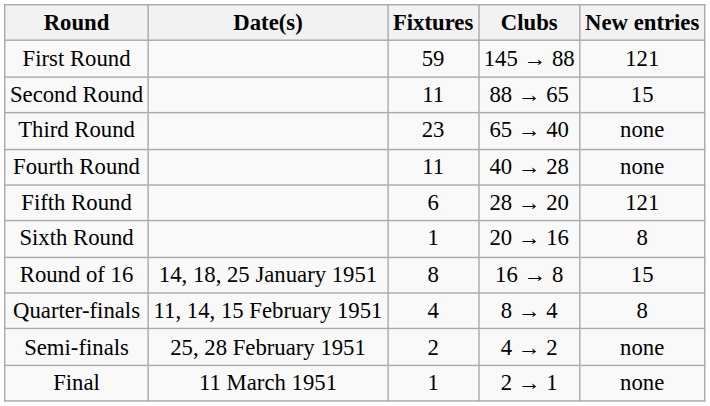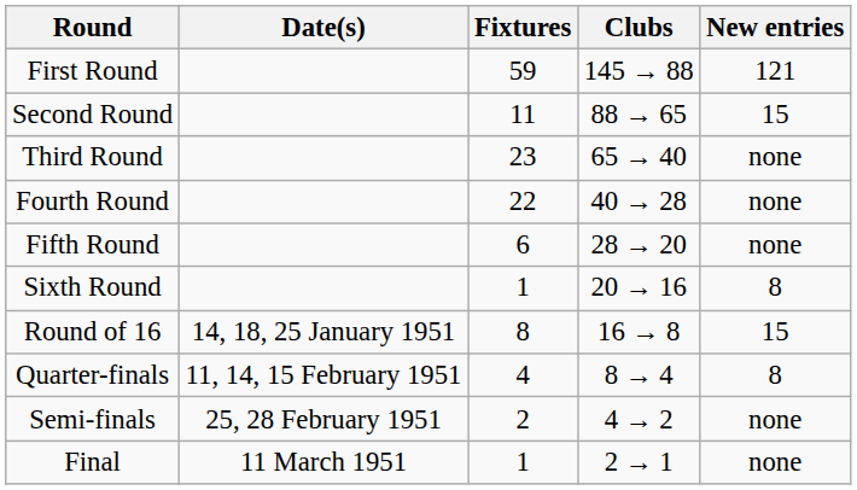 <table class="wikitable" style="text-align:center">
 <tr>
 <th>Round</th>
 <th>Date(s)</th>
 <th>Fixtures</th>
 <th>Clubs</th>
 <th>New entries</th>
 </tr>
 <tr>
 <td>First Round</td>
 <td></td>
 <td>59</td>
 <td>145 → 88</td>
 <td>121</td>
 </tr>
 <tr>
 <td>Second Round</td>
 <td></td>
 <td>11</td>
 <td>88 → 65</td>
 <td>15</td>
 </tr>
 <tr>
 <td>Third Round</td>
 <td></td>
 <td>23</td>
 <td>65 → 40</td>
 <td>none</td>
 </tr>
 <tr>
 <td>Fourth Round</td>
 <td></td>
-<td>11</td>
+<td>22</td>
 <td>40 → 28</td>
 <td>none</td>
 </tr>
 <tr>
 <td>Fifth Round</td>
 <td></td>
 <td>6</td>
 <td>28 → 20</td>
-<td>121</td>
+<td>none</td>
 </tr>
 <tr>
 <td>Sixth Round</td>
 <td></td>
 <td>1</td>
 <td>20 → 16</td>
 <td>8</td>
 </tr>
 <tr>
 <td>Round of 16</td>
 <td>14, 18, 25 January 1951</td>
 <td>8</td>
 <td>16 → 8</td>
 <td>15</td>
 </tr>
 <tr>
 <td>Quarter-finals</td>
 <td>11, 14, 15 February 1951</td>
 <td>4</td>
 <td>8 → 4</td>
 <td>8</td>
 </tr>
 <tr>
 <td>Semi-finals</td>
 <td>25, 28 February 1951</td>
 <td>2</td>
 <td>4 → 2</td>
 <td>none</td>
 </tr>
 <tr>
 <td>Final</td>
 <td>11 March 1951</td>
 <td>1</td>
 <td>2 → 1</td>
 <td>none</td>
 </tr>
 </table>
